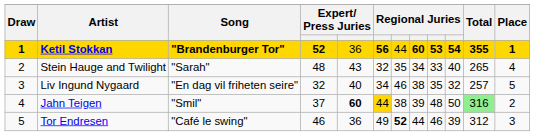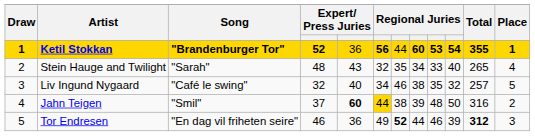 <table class="wikitable plainrowheaders" style="margin: 1em auto 1em auto; text-align:center;">
 <tr>
 </tr>
 <tr>
 <th rowspan="2">Draw</th>
 <th rowspan="2">Artist</th>
 <th rowspan="2">Song</th>
 <th colspan="2">Expert/<br>Press Juries</th>
 <th colspan="5">Regional Juries</th>
 <th rowspan="2">Total</th>
 <th rowspan="2">Place</th>
 </tr>
 <tr>
 <th></th>
 <th></th>
 <th></th>
 <th></th>
 <th></th>
 <th></th>
 <th></th>
 </tr>
 <tr style="background:gold;">
 <td><strong>1</strong></td>
 <td align="left"><strong><a href='#'>Ketil Stokkan</a></strong></td>
 <td align="left"><strong>"Brandenburger Tor"</strong></td>
 <td><strong>52</strong></td>
 <td>36</td>
 <td><strong>56</strong></td>
 <td>44</td>
 <td><strong>60</strong></td>
 <td><strong>53</strong></td>
 <td><strong>54</strong></td>
 <td><strong>355</strong></td>
 <td><strong>1</strong></td>
 </tr>
 <tr>
 <td>2</td>
 <td align="left">Stein Hauge and Twilight</td>
 <td align="left">"Sarah"</td>
 <td>48</td>
 <td>43</td>
 <td>32</td>
 <td>35</td>
 <td>34</td>
 <td>33</td>
 <td>40</td>
 <td>265</td>
 <td>4</td>
 </tr>
 <tr>
 <td>3</td>
 <td align="left">Liv Ingund Nygaard</td>
-<td align="left">"En dag vil friheten seire"</td>
+<td align="left">"Café le swing"</td>
 <td>32</td>
 <td>40</td>
 <td>34</td>
 <td>46</td>
 <td>38</td>
 <td>35</td>
 <td>32</td>
 <td>257</td>
 <td>5</td>
 </tr>
 <tr>
 <td>4</td>
 <td align="left"><a href='#'>Jahn Teigen</a></td>
 <td align="left">"Smil"</td>
 <td>37</td>
 <td><strong>60</strong></td>
 <td style="background: gold;">44</td>
 <td>38</td>
 <td>39</td>
 <td>48</td>
 <td>50</td>
-<td style="background: lightgreen;">316</td>
+<td>316</td>
 <td>2</td>
 </tr>
 <tr>
 <td>5</td>
 <td align="left"><a href='#'>Tor Endresen</a></td>
-<td align="left">"Café le swing"</td>
+<td align="left">"En dag vil friheten seire"</td>
 <td>46</td>
 <td>36</td>
 <td>49</td>
 <td><strong>52</strong></td>
 <td>44</td>
 <td>46</td>
 <td>39</td>
-<td>312</td>
+<td><strong>312</strong></td>
 <td>3</td>
 </tr>
 </table>
